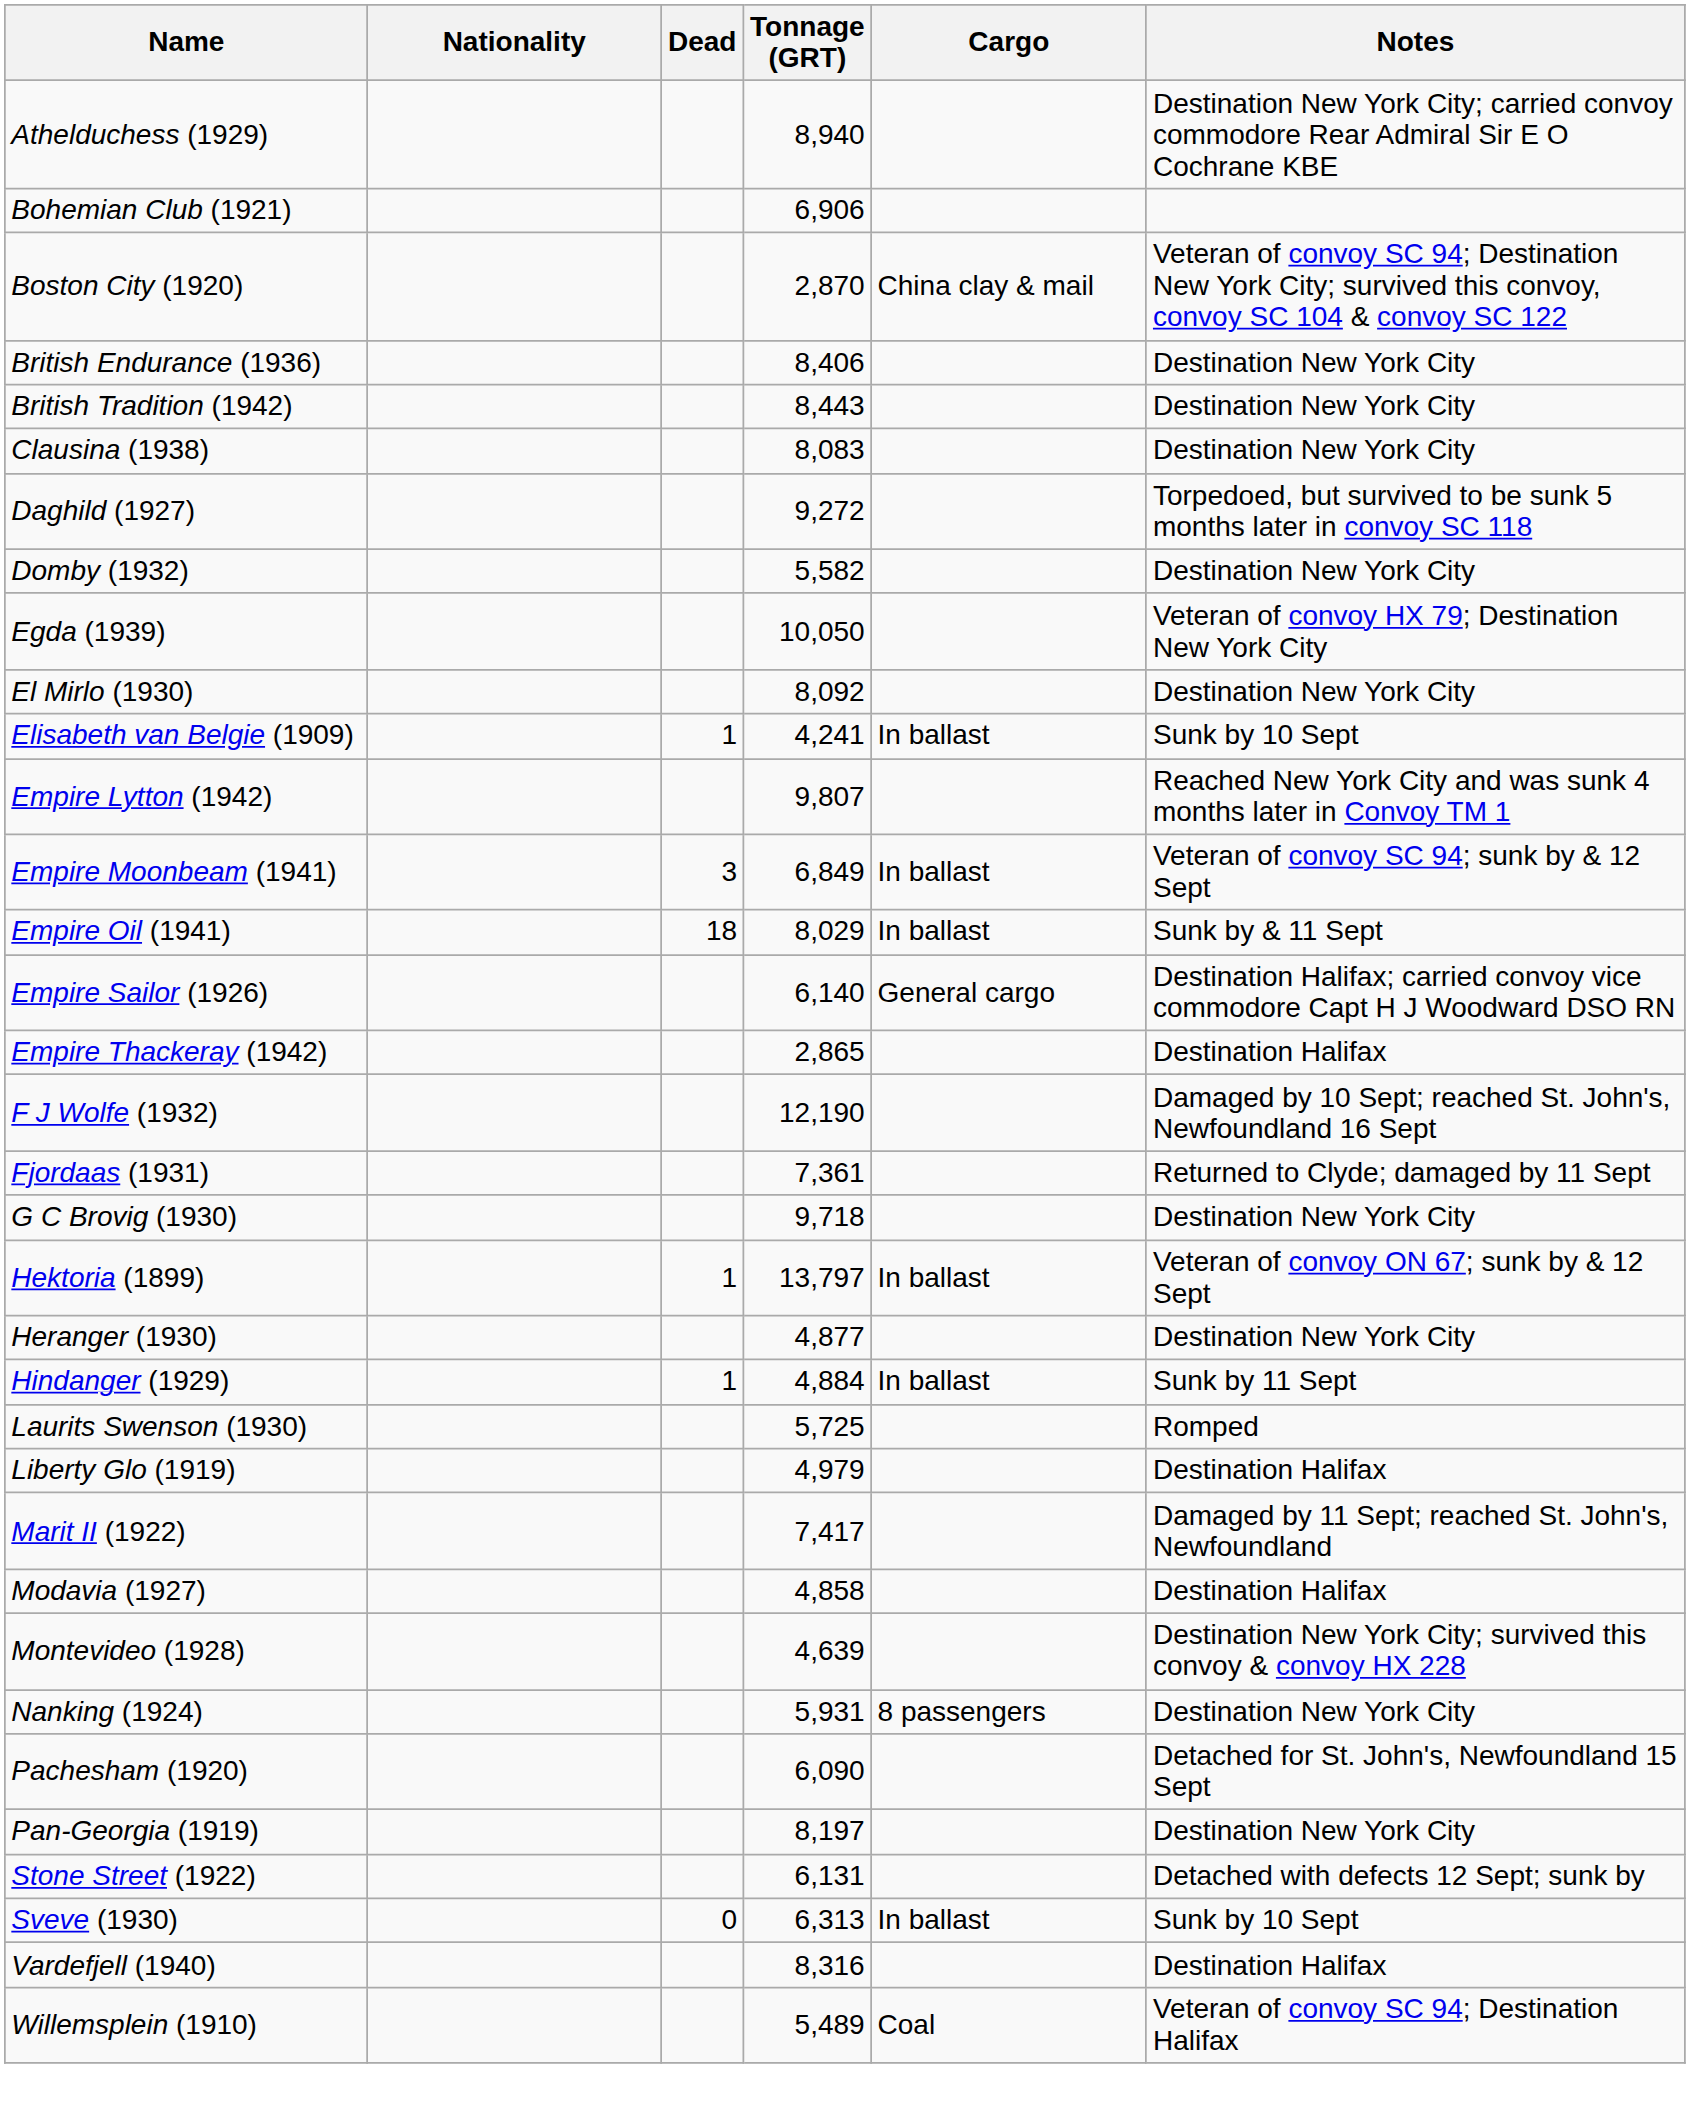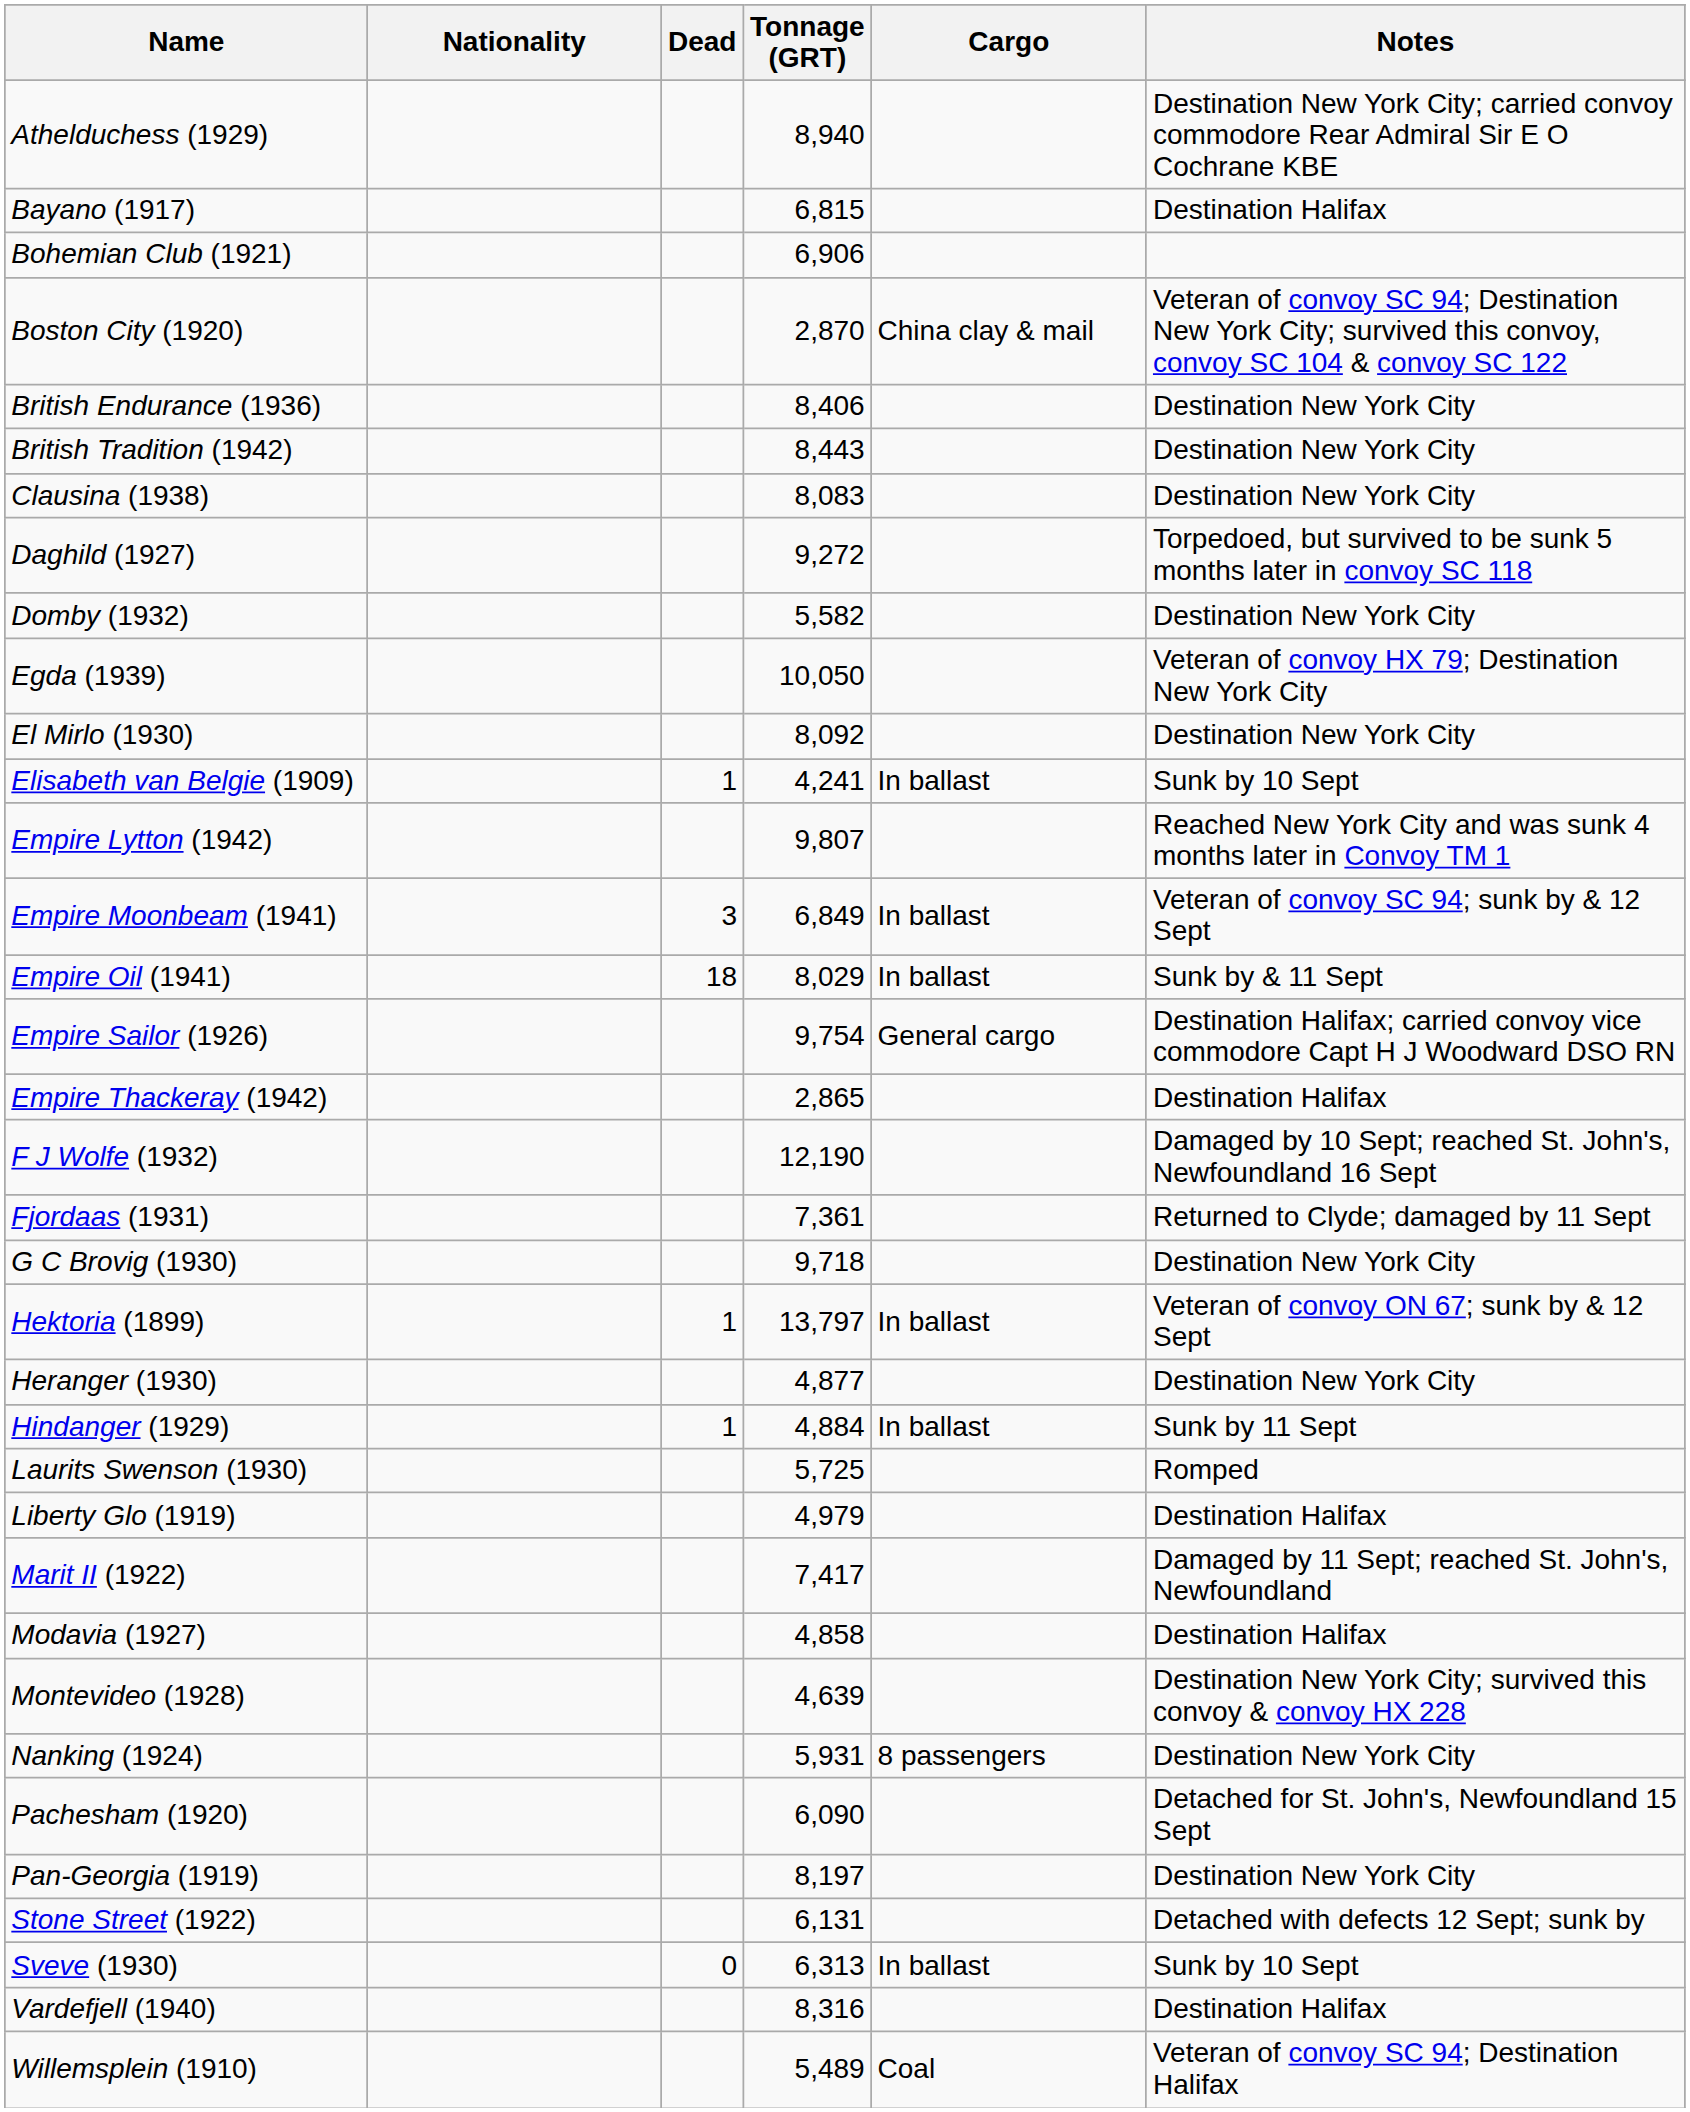 <table class="wikitable sortable">
 <tr>
 <th scope="col" width="200px">Name</th>
 <th scope="col" width="160px">Nationality</th>
 <th scope="col" width="40px">Dead</th>
 <th scope="col" width="40px">Tonnage<br>(GRT)</th>
 <th scope="col" width="150px">Cargo</th>
 <th scope="col" width="300px">Notes</th>
 </tr>
 <tr>
 <td align="left"><em>Athelduchess</em> (1929)</td>
 <td align="left"></td>
 <td></td>
 <td align="right">8,940</td>
 <td></td>
 <td align="left">Destination New York City; carried convoy commodore Rear Admiral Sir E O Cochrane KBE</td>
+</tr>
+<tr>
+<td align="left"><em>Bayano</em> (1917)</td>
+<td align="left"></td>
+<td></td>
+<td align="right">6,815</td>
+<td></td>
+<td align="left">Destination Halifax</td>
 </tr>
 <tr>
 <td align="left"><em>Bohemian Club</em> (1921)</td>
 <td align="left"></td>
 <td></td>
 <td align="right">6,906</td>
 <td></td>
 <td></td>
 </tr>
 <tr>
 <td align="left"><em>Boston City</em> (1920)</td>
 <td align="left"></td>
 <td></td>
 <td align="right">2,870</td>
 <td align="left">China clay & mail</td>
 <td align="left">Veteran of <a href='#'>convoy SC 94</a>; Destination New York City; survived this convoy, <a href='#'>convoy SC 104</a> & <a href='#'>convoy SC 122</a></td>
 </tr>
 <tr>
 <td align="left"><em>British Endurance</em> (1936)</td>
 <td align="left"></td>
 <td></td>
 <td align="right">8,406</td>
 <td></td>
 <td align="left">Destination New York City</td>
 </tr>
 <tr>
 <td align="left"><em>British Tradition</em> (1942)</td>
 <td align="left"></td>
 <td></td>
 <td align="right">8,443</td>
 <td></td>
 <td align="left">Destination New York City</td>
 </tr>
 <tr>
 <td align="left"><em>Clausina</em> (1938)</td>
 <td align="left"></td>
 <td></td>
 <td align="right">8,083</td>
 <td></td>
 <td align="left">Destination New York City</td>
 </tr>
 <tr>
 <td align="left"><em>Daghild</em> (1927)</td>
 <td align="left"></td>
 <td></td>
 <td align="right">9,272</td>
 <td></td>
 <td align="left">Torpedoed, but survived to be sunk 5 months later in <a href='#'>convoy SC 118</a></td>
 </tr>
 <tr>
 <td align="left"><em>Domby</em> (1932)</td>
 <td align="left"></td>
 <td></td>
 <td align="right">5,582</td>
 <td></td>
 <td align="left">Destination New York City</td>
 </tr>
 <tr>
 <td align="left"><em>Egda</em> (1939)</td>
 <td align="left"></td>
 <td></td>
 <td align="right">10,050</td>
 <td></td>
 <td align="left">Veteran of <a href='#'>convoy HX 79</a>; Destination New York City</td>
 </tr>
 <tr>
 <td align="left"><em>El Mirlo</em> (1930)</td>
 <td align="left"></td>
 <td></td>
 <td align="right">8,092</td>
 <td></td>
 <td align="left">Destination New York City</td>
 </tr>
 <tr>
 <td align="left"><em><a href='#'>Elisabeth van Belgie</a></em> (1909)</td>
 <td align="left"></td>
 <td align="right">1</td>
 <td align="right">4,241</td>
 <td align="left">In ballast</td>
 <td align="left">Sunk by  10 Sept</td>
 </tr>
 <tr>
 <td align="left"><a href='#'><em>Empire Lytton</em></a> (1942)</td>
 <td align="left"></td>
 <td></td>
 <td align="right">9,807</td>
 <td></td>
 <td align="left">Reached New York City and was sunk 4 months later in <a href='#'>Convoy TM 1</a></td>
 </tr>
 <tr>
 <td align="left"><a href='#'><em>Empire Moonbeam</em></a> (1941)</td>
 <td align="left"></td>
 <td align="right">3</td>
 <td align="right">6,849</td>
 <td align="left">In ballast</td>
 <td align="left">Veteran of <a href='#'>convoy SC 94</a>; sunk by  &  12 Sept</td>
 </tr>
 <tr>
 <td align="left"><a href='#'><em>Empire Oil</em></a> (1941)</td>
 <td align="left"></td>
 <td align="right">18</td>
 <td align="right">8,029</td>
 <td align="left">In ballast</td>
 <td align="left">Sunk by  &  11 Sept</td>
 </tr>
 <tr>
 <td align="left"><a href='#'><em>Empire Sailor</em></a> (1926)</td>
 <td align="left"></td>
 <td></td>
-<td align="right">6,140</td>
+<td align="right">9,754</td>
 <td align="left">General cargo</td>
 <td align="left">Destination Halifax; carried convoy vice commodore Capt H J Woodward DSO RN</td>
 </tr>
 <tr>
 <td align="left"><a href='#'><em>Empire Thackeray</em></a> (1942)</td>
 <td align="left"></td>
 <td></td>
 <td align="right">2,865</td>
 <td></td>
 <td align="left">Destination Halifax</td>
 </tr>
 <tr>
 <td align="left"><em><a href='#'>F J Wolfe</a></em> (1932)</td>
 <td align="left"></td>
 <td></td>
 <td align="right">12,190</td>
 <td></td>
 <td align="left">Damaged by  10 Sept; reached St. John's, Newfoundland 16 Sept</td>
 </tr>
 <tr>
 <td align="left"><em><a href='#'>Fjordaas</a></em> (1931)</td>
 <td align="left"></td>
 <td></td>
 <td align="right">7,361</td>
 <td></td>
 <td align="left">Returned to Clyde; damaged by  11 Sept</td>
 </tr>
 <tr>
 <td align="left"><em>G C Brovig</em> (1930)</td>
 <td align="left"></td>
 <td></td>
 <td align="right">9,718</td>
 <td></td>
 <td align="left">Destination New York City</td>
 </tr>
 <tr>
 <td align="left"><em><a href='#'>Hektoria</a></em> (1899)</td>
 <td align="left"></td>
 <td align="right">1</td>
 <td align="right">13,797</td>
 <td align="left">In ballast</td>
 <td align="left">Veteran of <a href='#'>convoy ON 67</a>; sunk by  &  12 Sept</td>
 </tr>
 <tr>
 <td align="left"><em>Heranger</em> (1930)</td>
 <td align="left"></td>
 <td></td>
 <td align="right">4,877</td>
 <td></td>
 <td align="left">Destination New York City</td>
 </tr>
 <tr>
 <td align="left"><em><a href='#'>Hindanger</a></em> (1929)</td>
 <td align="left"></td>
 <td align="right">1</td>
 <td align="right">4,884</td>
 <td align="left">In ballast</td>
 <td align="left">Sunk by  11 Sept</td>
 </tr>
 <tr>
 <td align="left"><em>Laurits Swenson</em> (1930)</td>
 <td align="left"></td>
 <td></td>
 <td align="right">5,725</td>
 <td></td>
 <td align="left">Romped</td>
 </tr>
 <tr>
 <td align="left"><em>Liberty Glo</em> (1919)</td>
 <td align="left"></td>
 <td></td>
 <td align="right">4,979</td>
 <td></td>
 <td align="left">Destination Halifax</td>
 </tr>
 <tr>
 <td align="left"><em><a href='#'>Marit II</a></em> (1922)</td>
 <td align="left"></td>
 <td></td>
 <td align="right">7,417</td>
 <td></td>
 <td align="left">Damaged by  11 Sept; reached St. John's, Newfoundland</td>
 </tr>
 <tr>
 <td align="left"><em>Modavia</em> (1927)</td>
 <td align="left"></td>
 <td></td>
 <td align="right">4,858</td>
 <td></td>
 <td align="left">Destination Halifax</td>
 </tr>
 <tr>
 <td align="left"><em>Montevideo</em> (1928)</td>
 <td align="left"></td>
 <td></td>
 <td align="right">4,639</td>
 <td></td>
 <td align="left">Destination New York City; survived this convoy & <a href='#'>convoy HX 228</a></td>
 </tr>
 <tr>
 <td align="left"><em>Nanking</em> (1924)</td>
 <td align="left"></td>
 <td></td>
 <td align="right">5,931</td>
 <td align="left">8 passengers</td>
 <td align="left">Destination New York City</td>
 </tr>
 <tr>
 <td align="left"><em>Pachesham</em> (1920)</td>
 <td align="left"></td>
 <td></td>
 <td align="right">6,090</td>
 <td></td>
 <td align="left">Detached for St. John's, Newfoundland 15 Sept</td>
 </tr>
 <tr>
 <td align="left"><em>Pan-Georgia</em> (1919)</td>
 <td align="left"></td>
 <td></td>
 <td align="right">8,197</td>
 <td></td>
 <td align="left">Destination New York City</td>
 </tr>
 <tr>
 <td align="left"><em><a href='#'>Stone Street</a></em> (1922)</td>
 <td align="left"></td>
 <td></td>
 <td align="right">6,131</td>
 <td></td>
 <td align="left">Detached with defects 12 Sept; sunk by </td>
 </tr>
 <tr>
 <td align="left"><em><a href='#'>Sveve</a></em> (1930)</td>
 <td align="left"></td>
 <td align="right">0</td>
 <td align="right">6,313</td>
 <td align="left">In ballast</td>
 <td align="left">Sunk by  10 Sept</td>
 </tr>
 <tr>
 <td align="left"><em>Vardefjell</em> (1940)</td>
 <td align="left"></td>
 <td></td>
 <td align="right">8,316</td>
 <td></td>
 <td align="left">Destination Halifax</td>
 </tr>
 <tr>
 <td align="left"><em>Willemsplein</em> (1910)</td>
 <td align="left"></td>
 <td></td>
 <td align="right">5,489</td>
 <td align="left">Coal</td>
 <td align="left">Veteran of <a href='#'>convoy SC 94</a>; Destination Halifax</td>
 </tr>
 </table>
